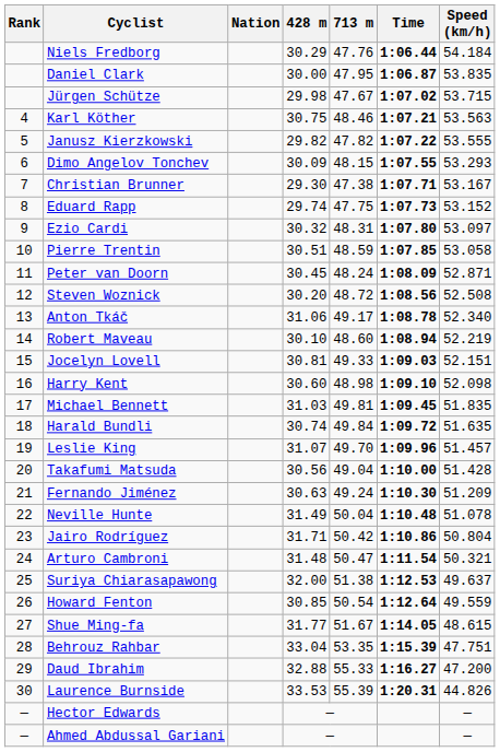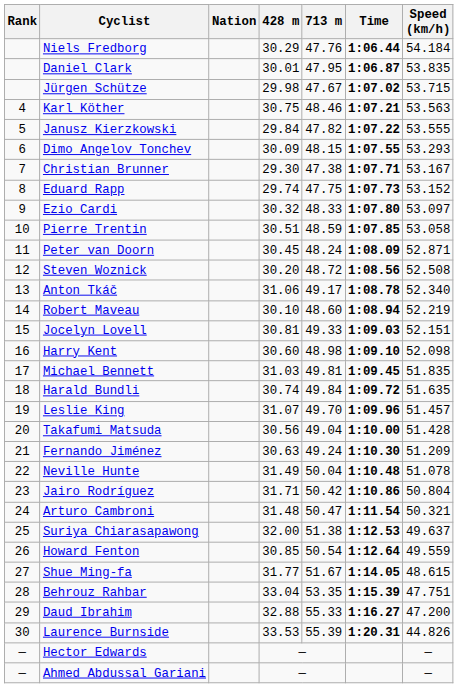 <table class="wikitable sortable" style="text-align:center">
 <tr>
 <th>Rank</th>
 <th>Cyclist</th>
 <th>Nation</th>
 <th>428 m</th>
 <th>713 m</th>
 <th>Time</th>
 <th>Speed<br>(km/h)</th>
 </tr>
 <tr>
 <td></td>
 <td align=left><a href='#'>Niels Fredborg</a></td>
 <td align=left></td>
 <td>30.29</td>
 <td>47.76</td>
 <td><strong>1:06.44</strong></td>
 <td>54.184</td>
 </tr>
 <tr>
 <td></td>
 <td align=left><a href='#'>Daniel Clark</a></td>
 <td align=left></td>
-<td>30.00</td>
+<td>30.01</td>
 <td>47.95</td>
 <td><strong>1:06.87</strong></td>
 <td>53.835</td>
 </tr>
 <tr>
 <td></td>
 <td align=left><a href='#'>Jürgen Schütze</a></td>
 <td align=left></td>
 <td>29.98</td>
 <td>47.67</td>
 <td><strong>1:07.02</strong></td>
 <td>53.715</td>
 </tr>
 <tr>
 <td>4</td>
 <td align=left><a href='#'>Karl Köther</a></td>
 <td align=left></td>
 <td>30.75</td>
 <td>48.46</td>
 <td><strong>1:07.21</strong></td>
 <td>53.563</td>
 </tr>
 <tr>
 <td>5</td>
 <td align=left><a href='#'>Janusz Kierzkowski</a></td>
 <td align=left></td>
-<td>29.82</td>
+<td>29.84</td>
 <td>47.82</td>
 <td><strong>1:07.22</strong></td>
 <td>53.555</td>
 </tr>
 <tr>
 <td>6</td>
 <td align=left><a href='#'>Dimo Angelov Tonchev</a></td>
 <td align=left></td>
 <td>30.09</td>
 <td>48.15</td>
 <td><strong>1:07.55</strong></td>
 <td>53.293</td>
 </tr>
 <tr>
 <td>7</td>
 <td align=left><a href='#'>Christian Brunner</a></td>
 <td align=left></td>
 <td>29.30</td>
 <td>47.38</td>
 <td><strong>1:07.71</strong></td>
 <td>53.167</td>
 </tr>
 <tr>
 <td>8</td>
 <td align=left><a href='#'>Eduard Rapp</a></td>
 <td align=left></td>
 <td>29.74</td>
 <td>47.75</td>
 <td><strong>1:07.73</strong></td>
 <td>53.152</td>
 </tr>
 <tr>
 <td>9</td>
 <td align=left><a href='#'>Ezio Cardi</a></td>
 <td align=left></td>
 <td>30.32</td>
-<td>48.31</td>
+<td>48.33</td>
 <td><strong>1:07.80</strong></td>
 <td>53.097</td>
 </tr>
 <tr>
 <td>10</td>
 <td align=left><a href='#'>Pierre Trentin</a></td>
 <td align=left></td>
 <td>30.51</td>
 <td>48.59</td>
 <td><strong>1:07.85</strong></td>
 <td>53.058</td>
 </tr>
 <tr>
 <td>11</td>
 <td align=left><a href='#'>Peter van Doorn</a></td>
 <td align=left></td>
 <td>30.45</td>
 <td>48.24</td>
 <td><strong>1:08.09</strong></td>
 <td>52.871</td>
 </tr>
 <tr>
 <td>12</td>
 <td align=left><a href='#'>Steven Woznick</a></td>
 <td align=left></td>
 <td>30.20</td>
 <td>48.72</td>
 <td><strong>1:08.56</strong></td>
 <td>52.508</td>
 </tr>
 <tr>
 <td>13</td>
 <td align=left><a href='#'>Anton Tkáč</a></td>
 <td align=left></td>
 <td>31.06</td>
 <td>49.17</td>
 <td><strong>1:08.78</strong></td>
 <td>52.340</td>
 </tr>
 <tr>
 <td>14</td>
 <td align=left><a href='#'>Robert Maveau</a></td>
 <td align=left></td>
 <td>30.10</td>
 <td>48.60</td>
 <td><strong>1:08.94</strong></td>
 <td>52.219</td>
 </tr>
 <tr>
 <td>15</td>
 <td align=left><a href='#'>Jocelyn Lovell</a></td>
 <td align=left></td>
 <td>30.81</td>
 <td>49.33</td>
 <td><strong>1:09.03</strong></td>
 <td>52.151</td>
 </tr>
 <tr>
 <td>16</td>
 <td align=left><a href='#'>Harry Kent</a></td>
 <td align=left></td>
 <td>30.60</td>
 <td>48.98</td>
 <td><strong>1:09.10</strong></td>
 <td>52.098</td>
 </tr>
 <tr>
 <td>17</td>
 <td align=left><a href='#'>Michael Bennett</a></td>
 <td align=left></td>
 <td>31.03</td>
 <td>49.81</td>
 <td><strong>1:09.45</strong></td>
 <td>51.835</td>
 </tr>
 <tr>
 <td>18</td>
 <td align=left><a href='#'>Harald Bundli</a></td>
 <td align=left></td>
 <td>30.74</td>
 <td>49.84</td>
 <td><strong>1:09.72</strong></td>
 <td>51.635</td>
 </tr>
 <tr>
 <td>19</td>
 <td align=left><a href='#'>Leslie King</a></td>
 <td align=left></td>
 <td>31.07</td>
 <td>49.70</td>
 <td><strong>1:09.96</strong></td>
 <td>51.457</td>
 </tr>
 <tr>
 <td>20</td>
 <td align=left><a href='#'>Takafumi Matsuda</a></td>
 <td align=left></td>
 <td>30.56</td>
 <td>49.04</td>
 <td><strong>1:10.00</strong></td>
 <td>51.428</td>
 </tr>
 <tr>
 <td>21</td>
 <td align=left><a href='#'>Fernando Jiménez</a></td>
 <td align=left></td>
 <td>30.63</td>
 <td>49.24</td>
 <td><strong>1:10.30</strong></td>
 <td>51.209</td>
 </tr>
 <tr>
 <td>22</td>
 <td align=left><a href='#'>Neville Hunte</a></td>
 <td align=left></td>
 <td>31.49</td>
 <td>50.04</td>
 <td><strong>1:10.48</strong></td>
 <td>51.078</td>
 </tr>
 <tr>
 <td>23</td>
 <td align=left><a href='#'>Jairo Rodríguez</a></td>
 <td align=left></td>
 <td>31.71</td>
 <td>50.42</td>
 <td><strong>1:10.86</strong></td>
 <td>50.804</td>
 </tr>
 <tr>
 <td>24</td>
 <td align=left><a href='#'>Arturo Cambroni</a></td>
 <td align=left></td>
 <td>31.48</td>
 <td>50.47</td>
 <td><strong>1:11.54</strong></td>
 <td>50.321</td>
 </tr>
 <tr>
 <td>25</td>
 <td align=left><a href='#'>Suriya Chiarasapawong</a></td>
 <td align=left></td>
 <td>32.00</td>
 <td>51.38</td>
 <td><strong>1:12.53</strong></td>
 <td>49.637</td>
 </tr>
 <tr>
 <td>26</td>
 <td align=left><a href='#'>Howard Fenton</a></td>
 <td align=left></td>
 <td>30.85</td>
 <td>50.54</td>
 <td><strong>1:12.64</strong></td>
 <td>49.559</td>
 </tr>
 <tr>
 <td>27</td>
 <td align=left><a href='#'>Shue Ming-fa</a></td>
 <td align=left></td>
 <td>31.77</td>
 <td>51.67</td>
 <td><strong>1:14.05</strong></td>
 <td>48.615</td>
 </tr>
 <tr>
 <td>28</td>
 <td align=left><a href='#'>Behrouz Rahbar</a></td>
 <td align=left></td>
 <td>33.04</td>
 <td>53.35</td>
 <td><strong>1:15.39</strong></td>
 <td>47.751</td>
 </tr>
 <tr>
 <td>29</td>
 <td align=left><a href='#'>Daud Ibrahim</a></td>
 <td align=left></td>
 <td>32.88</td>
 <td>55.33</td>
 <td><strong>1:16.27</strong></td>
 <td>47.200</td>
 </tr>
 <tr>
 <td>30</td>
 <td align=left><a href='#'>Laurence Burnside</a></td>
 <td align=left></td>
 <td>33.53</td>
 <td>55.39</td>
 <td><strong>1:20.31</strong></td>
 <td>44.826</td>
 </tr>
 <tr>
 <td data-sort-value=31>—</td>
 <td align=left><a href='#'>Hector Edwards</a></td>
 <td align=left></td>
 <td colspan=2 data-sort-value=99.99>—</td>
 <td data-sort-value=8:99.99></td>
 <td data-sort-value=00.000>—</td>
 </tr>
 <tr>
 <td data-sort-value=32>—</td>
 <td align=left><a href='#'>Ahmed Abdussal Gariani</a></td>
 <td align=left></td>
 <td colspan=2 data-sort-value=99.99>—</td>
 <td data-sort-value=9:99.99></td>
 <td data-sort-value=00.000>—</td>
 </tr>
 </table>
